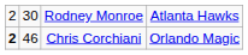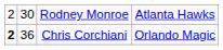 <table class="wikitable">
 <tr style="text-align:center;" bgcolor="">
 <td>2</td>
 <td>30</td>
 <td><a href='#'>Rodney Monroe</a></td>
 <td><a href='#'>Atlanta Hawks</a></td>
 </tr>
 <tr style="text-align:center;" bgcolor="">
 <td><strong>2</strong></td>
-<td>46</td>
+<td>36</td>
 <td><a href='#'>Chris Corchiani</a></td>
 <td><a href='#'>Orlando Magic</a></td>
 </tr>
 </table>
